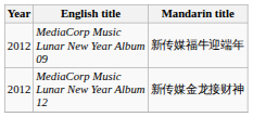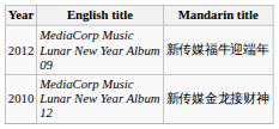 <table class="wikitable sortable">
 <tr>
 <th width="30px">Year</th>
 <th width="150px">English title</th>
 <th width="130px">Mandarin title</th>
 </tr>
 <tr>
 <td>2012</td>
 <td><em>MediaCorp Music Lunar New Year Album 09</em></td>
 <td>新传媒福牛迎端年</td>
 </tr>
 <tr>
-<td>2012</td>
+<td>2010</td>
 <td><em>MediaCorp Music Lunar New Year Album 12</em></td>
 <td>新传媒金龙接财神</td>
 </tr>
 <tr>
 </tr>
 </table>
